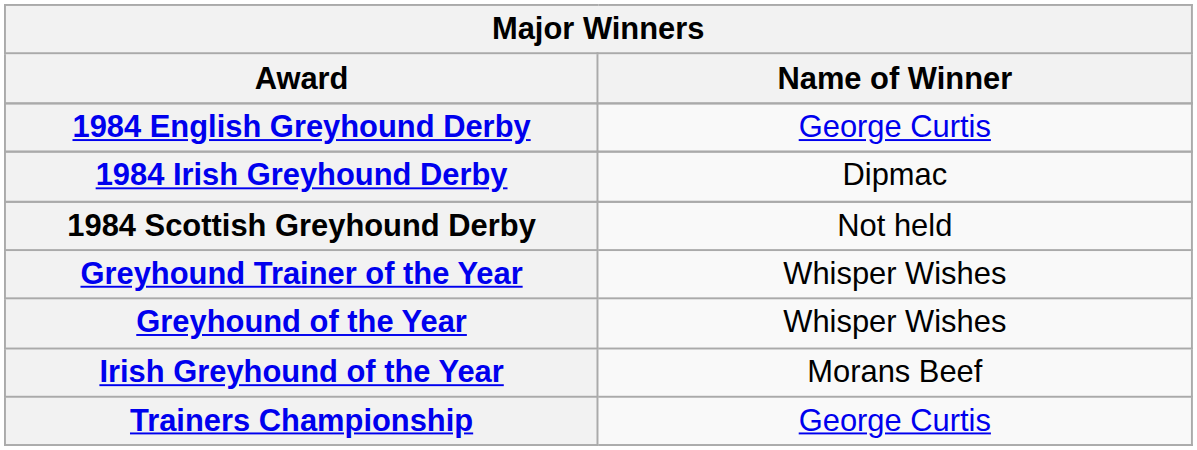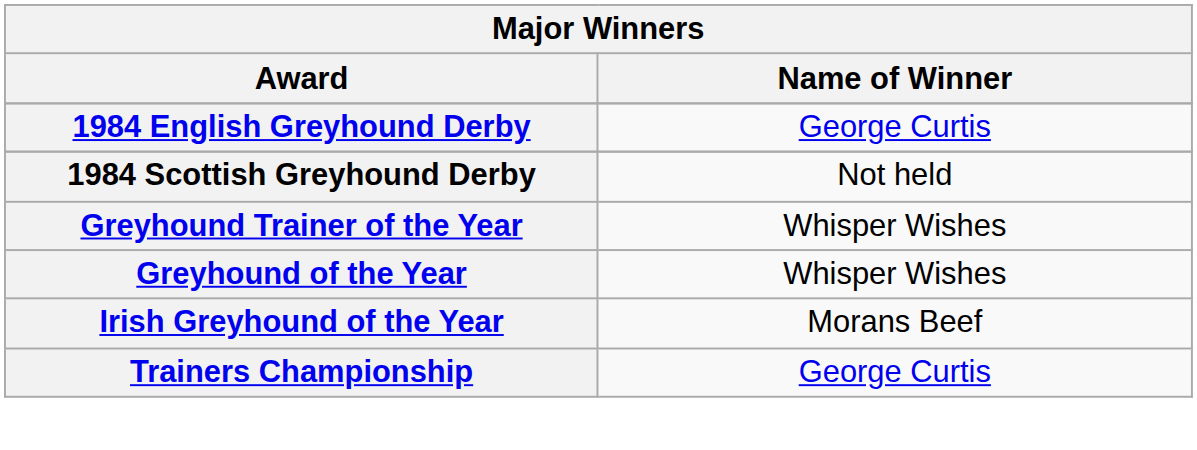 <table class="wikitable">
 <tr>
 <th colspan="2">Major Winners</th>
 </tr>
 <tr>
 <th width=300>Award</th>
 <th width=300>Name of Winner</th>
 </tr>
 <tr>
 </tr>
 <tr align=center>
 <th><a href='#'>1984 English Greyhound Derby</a></th>
 <td><a href='#'>George Curtis</a></td>
 </tr>
 <tr>
-</tr>
-<tr align=center>
-<th><a href='#'>1984 Irish Greyhound Derby</a></th>
-<td>Dipmac </td>
 </tr>
 <tr>
 </tr>
 <tr align=center>
 <th>1984 Scottish Greyhound Derby</th>
 <td>Not held </td>
 </tr>
 <tr align=center>
 <th><a href='#'>Greyhound Trainer of the Year</a></th>
 <td>Whisper Wishes </td>
 </tr>
 <tr align=center>
 <th><a href='#'>Greyhound of the Year</a></th>
 <td>Whisper Wishes</td>
 </tr>
 <tr align=center>
 <th><a href='#'>Irish Greyhound of the Year</a></th>
 <td>Morans Beef</td>
 </tr>
 <tr align=center>
 <th><a href='#'>Trainers Championship</a></th>
 <td><a href='#'>George Curtis</a></td>
 </tr>
 </table>
